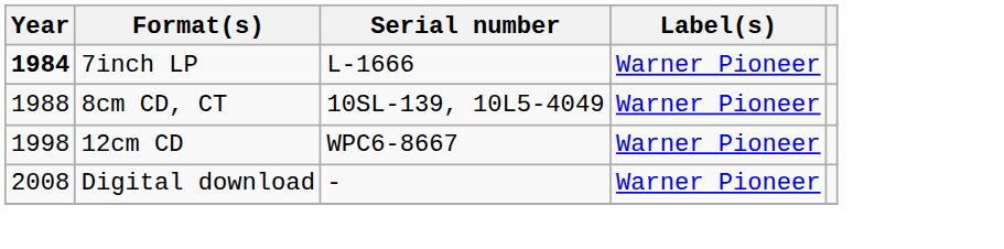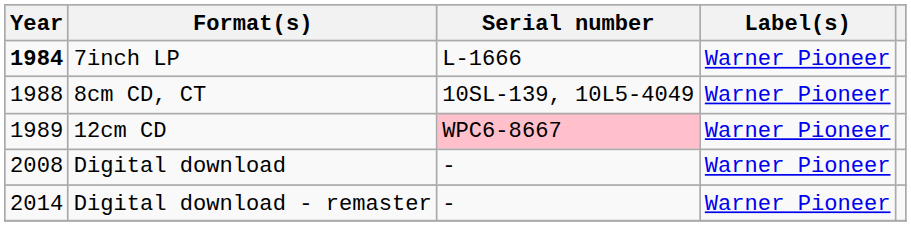 <table class="wikitable sortable plainrowheaders">
 <tr>
 <th scope="col">Year</th>
 <th scope="col">Format(s)</th>
 <th scope="col">Serial number</th>
 <th scope="col">Label(s)</th>
 <th scope="col"></th>
 </tr>
 <tr>
 <td><strong>1984</strong></td>
 <td>7inch LP</td>
 <td>L-1666</td>
 <td><a href='#'>Warner Pioneer</a></td>
 <td></td>
 </tr>
 <tr>
 <td>1988</td>
 <td>8cm CD, CT</td>
 <td>10SL-139, 10L5-4049</td>
 <td><a href='#'>Warner Pioneer</a></td>
 <td></td>
 </tr>
 <tr>
-<td>1998</td>
+<td>1989</td>
 <td>12cm CD</td>
-<td>WPC6-8667</td>
+<td style="background: pink;">WPC6-8667</td>
 <td><a href='#'>Warner Pioneer</a></td>
 <td></td>
 </tr>
 <tr>
 <td>2008</td>
 <td>Digital download</td>
 <td>-</td>
 <td><a href='#'>Warner Pioneer</a></td>
 <td></td>
 </tr>
 <tr>
+<td>2014</td>
+<td>Digital download - remaster</td>
+<td>-</td>
+<td><a href='#'>Warner Pioneer</a></td>
+<td></td>
+</tr>
+<tr>
 </tr>
 </table>
